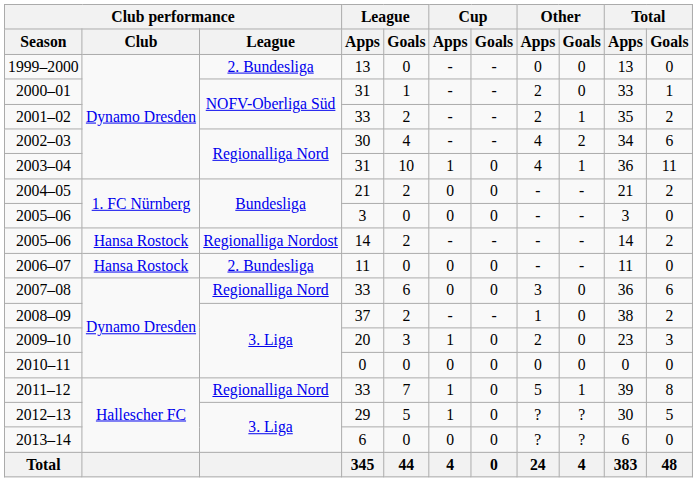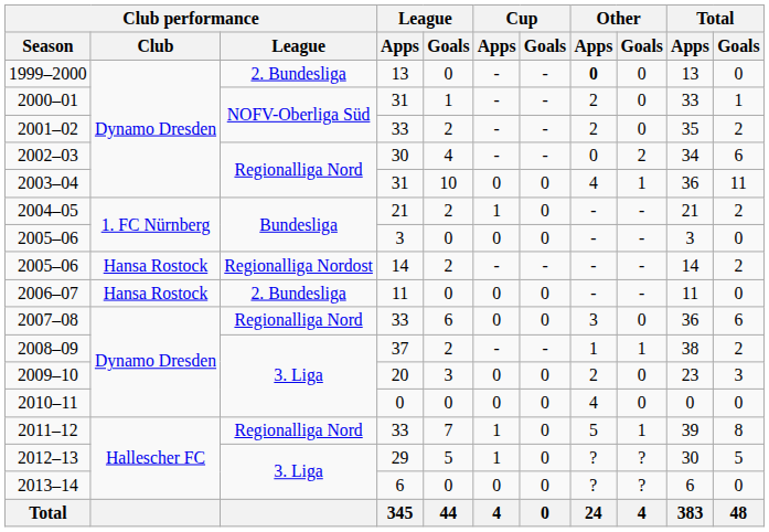 <table class="wikitable" style="text-align: center">
 <tr>
 <th colspan=3>Club performance</th>
 <th colspan=2>League</th>
 <th colspan=2>Cup</th>
 <th colspan=2>Other<br></th>
 <th colspan=2>Total</th>
 </tr>
 <tr>
 <th>Season</th>
 <th>Club</th>
 <th>League</th>
 <th>Apps</th>
 <th>Goals</th>
 <th>Apps</th>
 <th>Goals</th>
 <th>Apps</th>
 <th>Goals</th>
 <th>Apps</th>
 <th>Goals</th>
 </tr>
 <tr>
 <td>1999–2000</td>
 <td rowspan="5"><a href='#'>Dynamo Dresden</a></td>
 <td><a href='#'>2. Bundesliga</a></td>
 <td>13</td>
 <td>0</td>
 <td>-</td>
 <td>-</td>
-<td>0</td>
+<td><strong>0</strong></td>
 <td>0</td>
 <td>13</td>
 <td>0</td>
 </tr>
 <tr>
 <td>2000–01</td>
 <td rowspan="2"><a href='#'>NOFV-Oberliga Süd</a></td>
 <td>31</td>
 <td>1</td>
 <td>-</td>
 <td>-</td>
 <td>2</td>
 <td>0</td>
 <td>33</td>
 <td>1</td>
 </tr>
 <tr>
 <td>2001–02</td>
 <td>33</td>
 <td>2</td>
 <td>-</td>
 <td>-</td>
 <td>2</td>
-<td>1</td>
+<td>0</td>
 <td>35</td>
 <td>2</td>
 </tr>
 <tr>
 <td>2002–03</td>
 <td rowspan="2"><a href='#'>Regionalliga Nord</a></td>
 <td>30</td>
 <td>4</td>
 <td>-</td>
 <td>-</td>
-<td>4</td>
+<td>0</td>
 <td>2</td>
 <td>34</td>
 <td>6</td>
 </tr>
 <tr>
 <td>2003–04</td>
 <td>31</td>
 <td>10</td>
-<td>1</td>
+<td>0</td>
 <td>0</td>
 <td>4</td>
 <td>1</td>
 <td>36</td>
 <td>11</td>
 </tr>
 <tr>
 <td>2004–05</td>
 <td rowspan="2"><a href='#'>1. FC Nürnberg</a></td>
 <td rowspan="2"><a href='#'>Bundesliga</a></td>
 <td>21</td>
 <td>2</td>
-<td>0</td>
+<td>1</td>
 <td>0</td>
 <td>-</td>
 <td>-</td>
 <td>21</td>
 <td>2</td>
 </tr>
 <tr>
 <td>2005–06</td>
 <td>3</td>
 <td>0</td>
 <td>0</td>
 <td>0</td>
 <td>-</td>
 <td>-</td>
 <td>3</td>
 <td>0</td>
 </tr>
 <tr>
 <td>2005–06</td>
 <td><a href='#'>Hansa Rostock</a></td>
 <td><a href='#'>Regionalliga Nordost</a></td>
 <td>14</td>
 <td>2</td>
 <td>-</td>
 <td>-</td>
 <td>-</td>
 <td>-</td>
 <td>14</td>
 <td>2</td>
 </tr>
 <tr>
 <td>2006–07</td>
 <td><a href='#'>Hansa Rostock</a></td>
 <td><a href='#'>2. Bundesliga</a></td>
 <td>11</td>
 <td>0</td>
 <td>0</td>
 <td>0</td>
 <td>-</td>
 <td>-</td>
 <td>11</td>
 <td>0</td>
 </tr>
 <tr>
 <td>2007–08</td>
 <td rowspan="4"><a href='#'>Dynamo Dresden</a></td>
 <td><a href='#'>Regionalliga Nord</a></td>
 <td>33</td>
 <td>6</td>
 <td>0</td>
 <td>0</td>
 <td>3</td>
 <td>0</td>
 <td>36</td>
 <td>6</td>
 </tr>
 <tr>
 <td>2008–09</td>
 <td rowspan="3"><a href='#'>3. Liga</a></td>
 <td>37</td>
 <td>2</td>
 <td>-</td>
 <td>-</td>
 <td>1</td>
-<td>0</td>
+<td>1</td>
 <td>38</td>
 <td>2</td>
 </tr>
 <tr>
 <td>2009–10</td>
 <td>20</td>
 <td>3</td>
-<td>1</td>
+<td>0</td>
 <td>0</td>
 <td>2</td>
 <td>0</td>
 <td>23</td>
 <td>3</td>
 </tr>
 <tr>
 <td>2010–11</td>
 <td>0</td>
 <td>0</td>
 <td>0</td>
 <td>0</td>
-<td>0</td>
+<td>4</td>
 <td>0</td>
 <td>0</td>
 <td>0</td>
 </tr>
 <tr>
 <td>2011–12</td>
 <td rowspan="3"><a href='#'>Hallescher FC</a></td>
 <td><a href='#'>Regionalliga Nord</a></td>
 <td>33</td>
 <td>7</td>
 <td>1</td>
 <td>0</td>
 <td>5</td>
 <td>1</td>
 <td>39</td>
 <td>8</td>
 </tr>
 <tr>
 <td>2012–13</td>
 <td rowspan="2"><a href='#'>3. Liga</a></td>
 <td>29</td>
 <td>5</td>
 <td>1</td>
 <td>0</td>
 <td>?</td>
 <td>?</td>
 <td>30</td>
 <td>5</td>
 </tr>
 <tr>
 <td>2013–14</td>
 <td>6</td>
 <td>0</td>
 <td>0</td>
 <td>0</td>
 <td>?</td>
 <td>?</td>
 <td>6</td>
 <td>0</td>
 </tr>
 <tr>
 <th>Total</th>
 <th></th>
 <th></th>
 <th>345</th>
 <th>44</th>
 <th>4</th>
 <th>0</th>
 <th>24</th>
 <th>4</th>
 <th>383</th>
 <th>48</th>
 </tr>
 </table>
